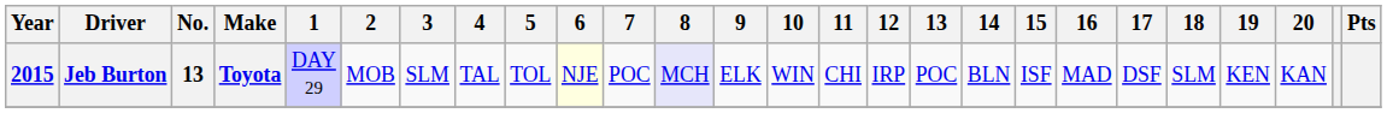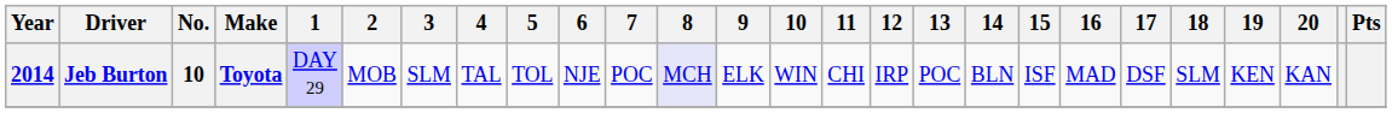 <table class="wikitable" style="text-align:center; font-size:75%">
 <tr>
 <th>Year</th>
 <th>Driver</th>
 <th>No.</th>
 <th>Make</th>
 <th>1</th>
 <th>2</th>
 <th>3</th>
 <th>4</th>
 <th>5</th>
 <th>6</th>
 <th>7</th>
 <th>8</th>
 <th>9</th>
 <th>10</th>
 <th>11</th>
 <th>12</th>
 <th>13</th>
 <th>14</th>
 <th>15</th>
 <th>16</th>
 <th>17</th>
 <th>18</th>
 <th>19</th>
 <th>20</th>
 <th></th>
 <th>Pts</th>
 </tr>
 <tr>
-<th><a href='#'>2015</a></th>
+<th><a href='#'>2014</a></th>
 <th><a href='#'>Jeb Burton</a></th>
-<th>13</th>
+<th>10</th>
 <th><a href='#'>Toyota</a></th>
 <td style="background:#CFCFFF;"><a href='#'>DAY</a><br><small>29</small></td>
 <td><a href='#'>MOB</a></td>
 <td><a href='#'>SLM</a></td>
 <td><a href='#'>TAL</a></td>
 <td><a href='#'>TOL</a></td>
-<td style="background: lightyellow;"><a href='#'>NJE</a></td>
+<td><a href='#'>NJE</a></td>
 <td><a href='#'>POC</a></td>
 <td style="background: lavender;"><a href='#'>MCH</a></td>
 <td><a href='#'>ELK</a></td>
 <td><a href='#'>WIN</a></td>
 <td><a href='#'>CHI</a></td>
 <td><a href='#'>IRP</a></td>
 <td><a href='#'>POC</a></td>
 <td><a href='#'>BLN</a></td>
 <td><a href='#'>ISF</a></td>
 <td><a href='#'>MAD</a></td>
 <td><a href='#'>DSF</a></td>
 <td><a href='#'>SLM</a></td>
 <td><a href='#'>KEN</a></td>
 <td><a href='#'>KAN</a></td>
 <th></th>
 <th></th>
 </tr>
 <tr>
 </tr>
 </table>
